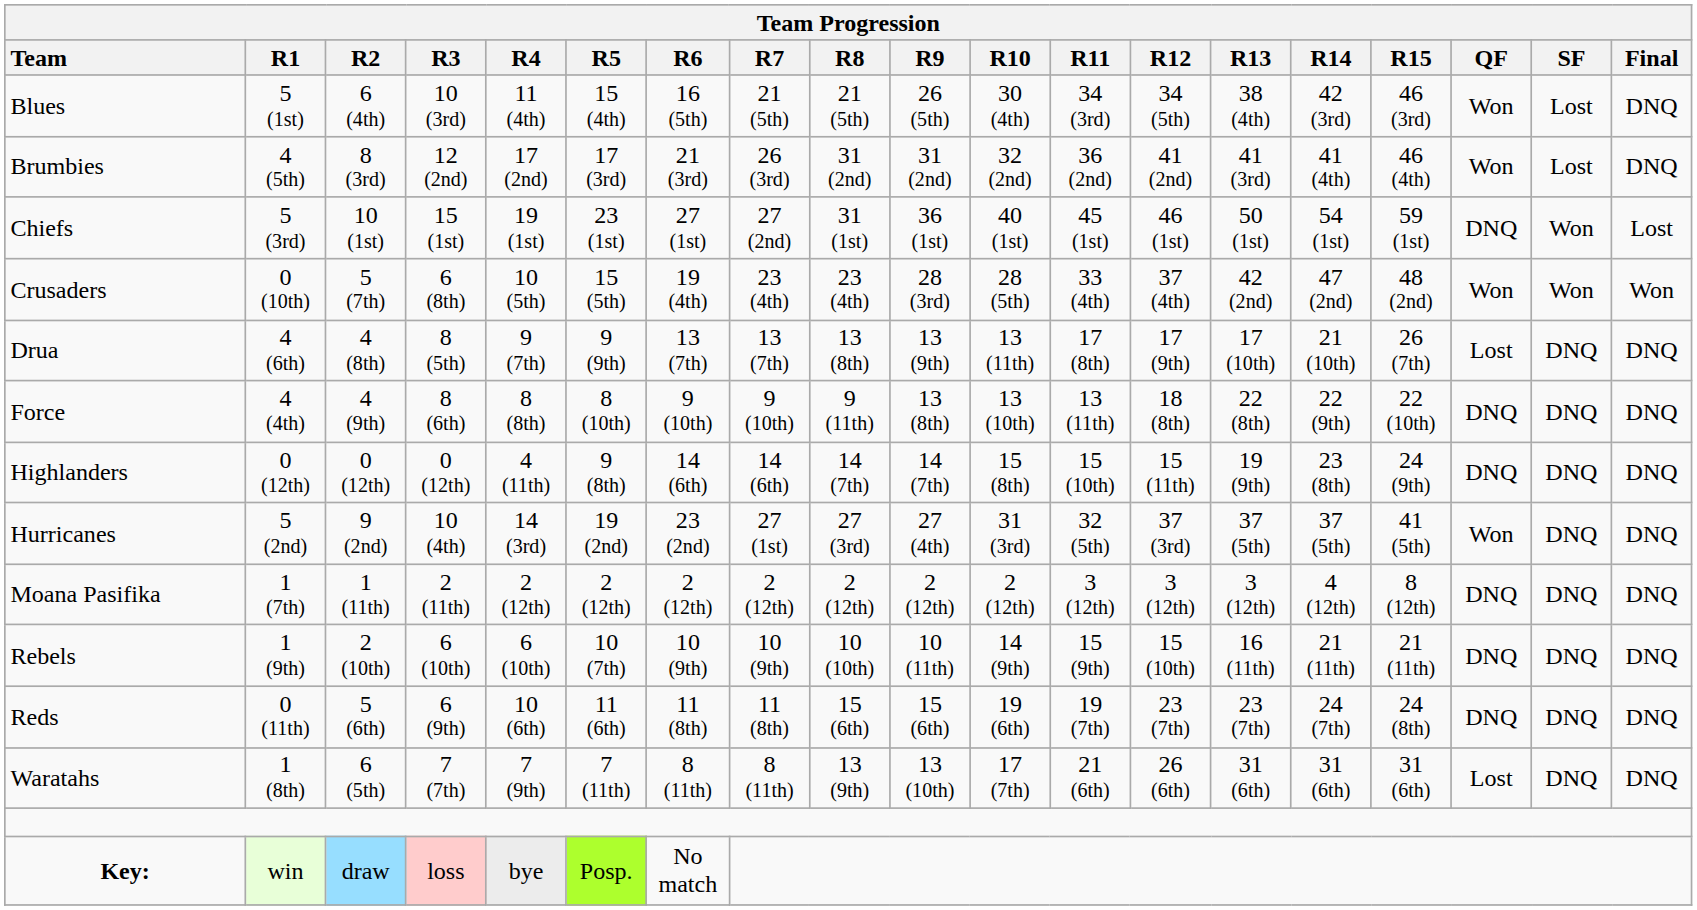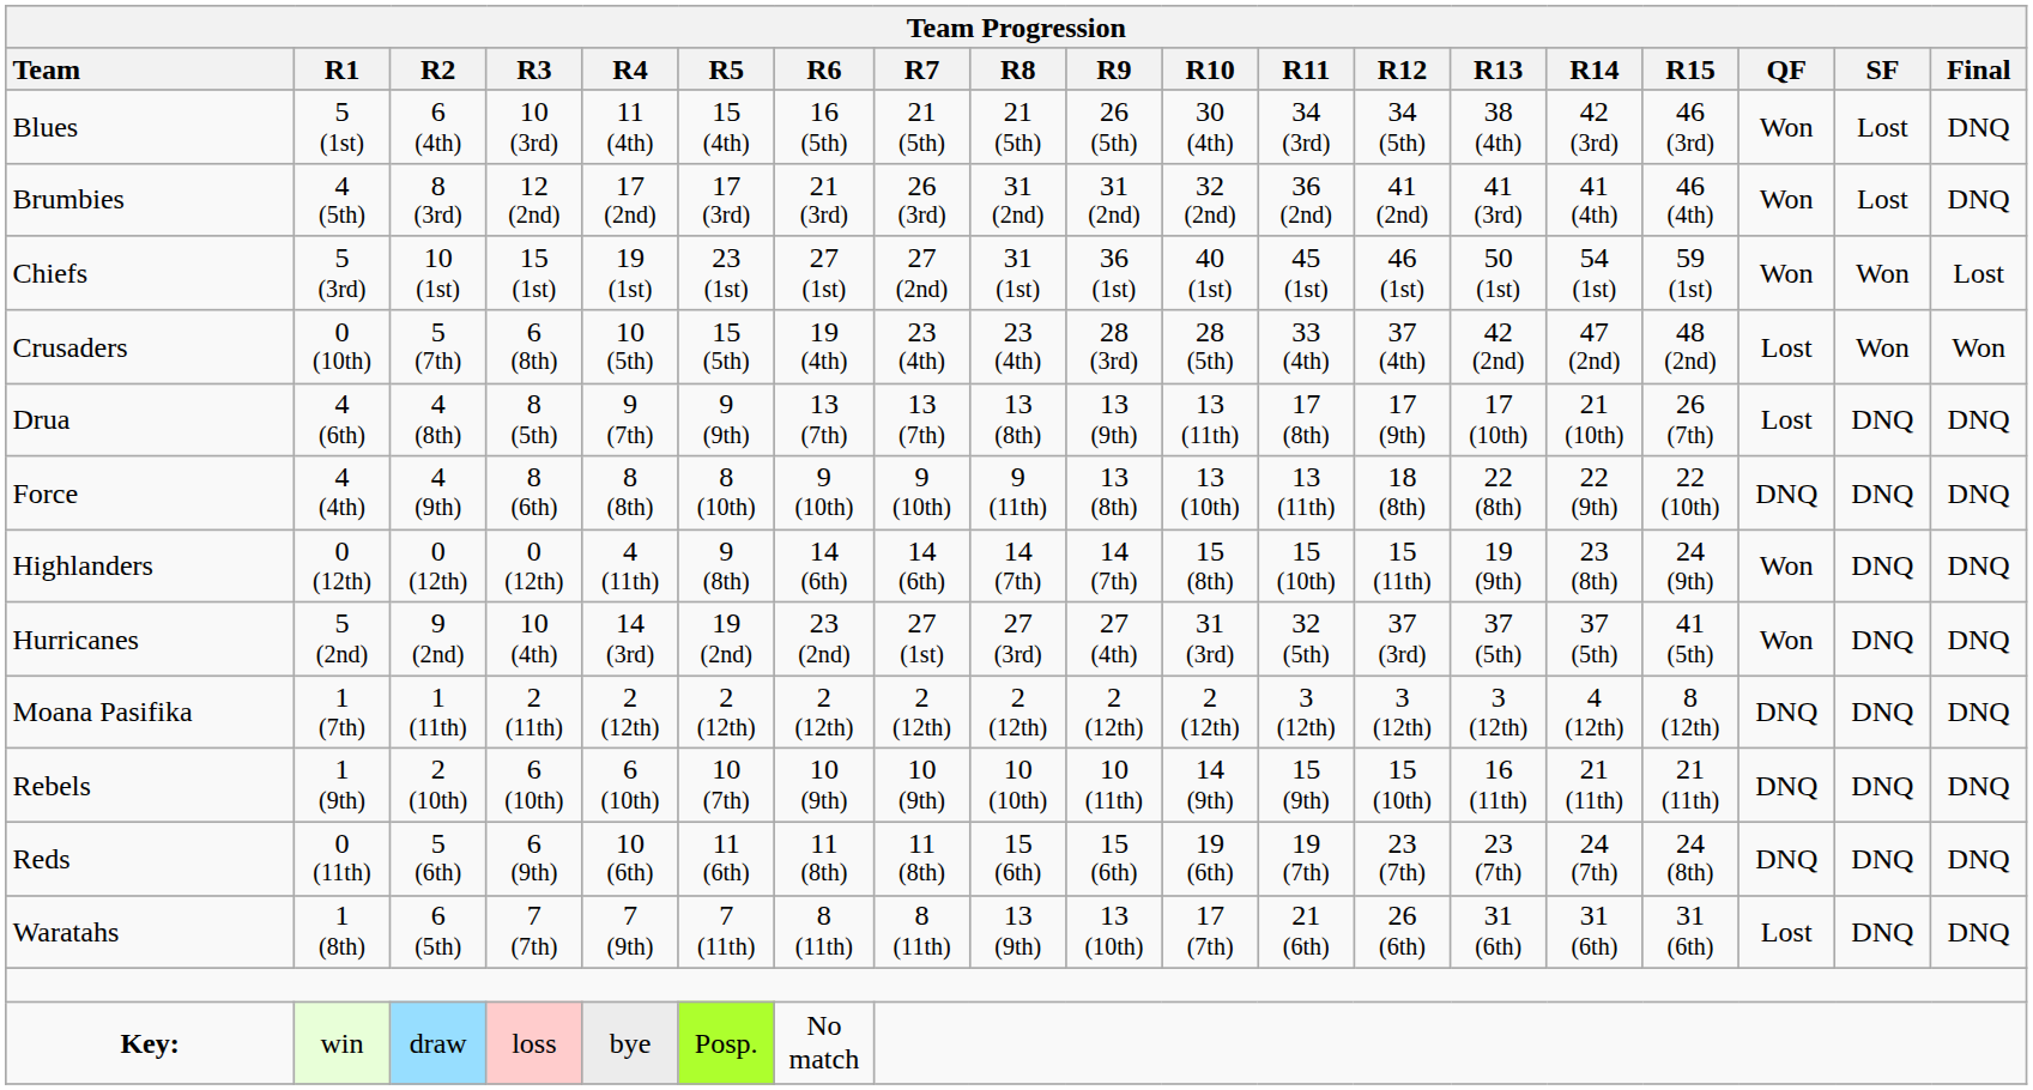 <table class="wikitable collapsible" style="text-align:center; line-height:100%; width:80%; font-size:90%">
 <tr>
 <th colspan=100%>Team Progression</th>
 </tr>
 <tr>
 <th style="text-align:left; width:12%;">Team</th>
 <th style="width:4%;">R1</th>
 <th style="width:4%;">R2</th>
 <th style="width:4%;">R3</th>
 <th style="width:4%;">R4</th>
 <th style="width:4%;">R5</th>
 <th style="width:4%;">R6</th>
 <th style="width:4%;">R7</th>
 <th style="width:4%;">R8</th>
 <th style="width:4%;">R9</th>
 <th style="width:4%;">R10</th>
 <th style="width:4%;">R11</th>
 <th style="width:4%;">R12</th>
 <th style="width:4%;">R13</th>
 <th style="width:4%;">R14</th>
 <th style="width:4%;">R15</th>
 <th style="width:4%;">QF</th>
 <th style="width:4%;">SF</th>
 <th style="width:4%;">Final</th>
 </tr>
 <tr>
 <td style="text-align:left;">Blues</td>
 <td>5 <br> <small>(1st)</small></td>
 <td>6 <br> <small>(4th)</small></td>
 <td>10 <br> <small>(3rd)</small></td>
 <td>11 <br> <small>(4th)</small></td>
 <td>15 <br> <small>(4th)</small></td>
 <td>16 <br> <small>(5th)</small></td>
 <td>21 <br> <small>(5th)</small></td>
 <td>21 <br> <small>(5th)</small></td>
 <td>26 <br> <small>(5th)</small></td>
 <td>30 <br> <small>(4th)</small></td>
 <td>34 <br> <small>(3rd)</small></td>
 <td>34 <br> <small>(5th)</small></td>
 <td>38 <br> <small>(4th)</small></td>
 <td>42 <br> <small>(3rd)</small></td>
 <td>46 <br> <small>(3rd)</small></td>
 <td>Won</td>
 <td>Lost</td>
 <td>DNQ</td>
 </tr>
 <tr>
 <td style="text-align:left;">Brumbies</td>
 <td>4 <br> <small>(5th)</small></td>
 <td>8 <br> <small>(3rd)</small></td>
 <td>12 <br> <small>(2nd)</small></td>
 <td>17 <br> <small>(2nd)</small></td>
 <td>17 <br> <small>(3rd)</small></td>
 <td>21 <br> <small>(3rd)</small></td>
 <td>26 <br> <small>(3rd)</small></td>
 <td>31 <br> <small>(2nd)</small></td>
 <td>31 <br> <small>(2nd)</small></td>
 <td>32 <br> <small>(2nd)</small></td>
 <td>36 <br> <small>(2nd)</small></td>
 <td>41 <br> <small>(2nd)</small></td>
 <td>41 <br> <small>(3rd)</small></td>
 <td>41 <br> <small>(4th)</small></td>
 <td>46 <br> <small>(4th)</small></td>
 <td>Won</td>
 <td>Lost</td>
 <td>DNQ</td>
 </tr>
 <tr>
 <td style="text-align:left;">Chiefs</td>
 <td>5 <br> <small>(3rd)</small></td>
 <td>10 <br> <small>(1st)</small></td>
 <td>15 <br> <small>(1st)</small></td>
 <td>19 <br> <small>(1st)</small></td>
 <td>23 <br> <small>(1st)</small></td>
 <td>27 <br> <small>(1st)</small></td>
 <td>27 <br> <small>(2nd)</small></td>
 <td>31 <br> <small>(1st)</small></td>
 <td>36 <br> <small>(1st)</small></td>
 <td>40 <br> <small>(1st)</small></td>
 <td>45 <br> <small>(1st)</small></td>
 <td>46 <br> <small>(1st)</small></td>
 <td>50 <br> <small>(1st)</small></td>
 <td>54 <br> <small>(1st)</small></td>
 <td>59 <br> <small>(1st)</small></td>
-<td>DNQ</td>
+<td>Won</td>
 <td>Won</td>
 <td>Lost</td>
 </tr>
 <tr>
 <td style="text-align:left;">Crusaders</td>
 <td>0 <br> <small>(10th)</small></td>
 <td>5 <br> <small>(7th)</small></td>
 <td>6 <br> <small>(8th)</small></td>
 <td>10 <br> <small>(5th)</small></td>
 <td>15 <br> <small>(5th)</small></td>
 <td>19 <br> <small>(4th)</small></td>
 <td>23 <br> <small>(4th)</small></td>
 <td>23 <br> <small>(4th)</small></td>
 <td>28 <br> <small>(3rd)</small></td>
 <td>28 <br> <small>(5th)</small></td>
 <td>33 <br> <small>(4th)</small></td>
 <td>37 <br> <small>(4th)</small></td>
 <td>42 <br> <small>(2nd)</small></td>
 <td>47 <br> <small>(2nd)</small></td>
 <td>48 <br> <small>(2nd)</small></td>
-<td>Won</td>
+<td>Lost</td>
 <td>Won</td>
 <td>Won</td>
 </tr>
 <tr>
 <td style="text-align:left;">Drua</td>
 <td>4 <br> <small>(6th)</small></td>
 <td>4 <br> <small>(8th)</small></td>
 <td>8 <br> <small>(5th)</small></td>
 <td>9 <br> <small>(7th)</small></td>
 <td>9 <br> <small>(9th)</small></td>
 <td>13 <br> <small>(7th)</small></td>
 <td>13 <br> <small>(7th)</small></td>
 <td>13 <br> <small>(8th)</small></td>
 <td>13 <br> <small>(9th)</small></td>
 <td>13 <br> <small>(11th)</small></td>
 <td>17 <br> <small>(8th)</small></td>
 <td>17 <br> <small>(9th)</small></td>
 <td>17 <br> <small>(10th)</small></td>
 <td>21 <br> <small>(10th)</small></td>
 <td>26 <br> <small>(7th)</small></td>
 <td>Lost</td>
 <td>DNQ</td>
 <td>DNQ</td>
 </tr>
 <tr>
 <td style="text-align:left;">Force</td>
 <td>4 <br> <small>(4th)</small></td>
 <td>4 <br> <small>(9th)</small></td>
 <td>8 <br> <small>(6th)</small></td>
 <td>8 <br> <small>(8th)</small></td>
 <td>8 <br> <small>(10th)</small></td>
 <td>9 <br> <small>(10th)</small></td>
 <td>9 <br> <small>(10th)</small></td>
 <td>9 <br> <small>(11th)</small></td>
 <td>13 <br> <small>(8th)</small></td>
 <td>13 <br> <small>(10th)</small></td>
 <td>13 <br> <small>(11th)</small></td>
 <td>18 <br> <small>(8th)</small></td>
 <td>22 <br> <small>(8th)</small></td>
 <td>22 <br> <small>(9th)</small></td>
 <td>22 <br> <small>(10th)</small></td>
 <td>DNQ</td>
 <td>DNQ</td>
 <td>DNQ</td>
 </tr>
 <tr>
 <td style="text-align:left;">Highlanders</td>
 <td>0 <br> <small>(12th)</small></td>
 <td>0 <br> <small>(12th)</small></td>
 <td>0 <br> <small>(12th)</small></td>
 <td>4 <br> <small>(11th)</small></td>
 <td>9 <br> <small>(8th)</small></td>
 <td>14 <br> <small>(6th)</small></td>
 <td>14 <br> <small>(6th)</small></td>
 <td>14 <br> <small>(7th)</small></td>
 <td>14 <br> <small>(7th)</small></td>
 <td>15 <br> <small>(8th)</small></td>
 <td>15 <br> <small>(10th)</small></td>
 <td>15 <br> <small>(11th)</small></td>
 <td>19 <br> <small>(9th)</small></td>
 <td>23 <br> <small>(8th)</small></td>
 <td>24 <br> <small>(9th)</small></td>
-<td>DNQ</td>
+<td>Won</td>
 <td>DNQ</td>
 <td>DNQ</td>
 </tr>
 <tr>
 <td style="text-align:left;">Hurricanes</td>
 <td>5 <br> <small>(2nd)</small></td>
 <td>9 <br> <small>(2nd)</small></td>
 <td>10 <br> <small>(4th)</small></td>
 <td>14 <br> <small>(3rd)</small></td>
 <td>19 <br> <small>(2nd)</small></td>
 <td>23 <br> <small>(2nd)</small></td>
 <td>27 <br> <small>(1st)</small></td>
 <td>27 <br> <small>(3rd)</small></td>
 <td>27 <br> <small>(4th)</small></td>
 <td>31 <br> <small>(3rd)</small></td>
 <td>32 <br> <small>(5th)</small></td>
 <td>37 <br> <small>(3rd)</small></td>
 <td>37 <br> <small>(5th)</small></td>
 <td>37 <br> <small>(5th)</small></td>
 <td>41 <br> <small>(5th)</small></td>
 <td>Won</td>
 <td>DNQ</td>
 <td>DNQ</td>
 </tr>
 <tr>
 <td style="text-align:left;">Moana Pasifika</td>
 <td>1 <br> <small>(7th)</small></td>
 <td>1 <br> <small>(11th)</small></td>
 <td>2 <br> <small>(11th)</small></td>
 <td>2 <br> <small>(12th)</small></td>
 <td>2 <br> <small>(12th)</small></td>
 <td>2 <br> <small>(12th)</small></td>
 <td>2 <br> <small>(12th)</small></td>
 <td>2 <br> <small>(12th)</small></td>
 <td>2 <br> <small>(12th)</small></td>
 <td>2 <br> <small>(12th)</small></td>
 <td>3 <br> <small>(12th)</small></td>
 <td>3 <br> <small>(12th)</small></td>
 <td>3 <br> <small>(12th)</small></td>
 <td>4 <br> <small>(12th)</small></td>
 <td>8 <br> <small>(12th)</small></td>
 <td>DNQ</td>
 <td>DNQ</td>
 <td>DNQ</td>
 </tr>
 <tr>
 <td style="text-align:left;">Rebels</td>
 <td>1 <br> <small>(9th)</small></td>
 <td>2 <br> <small>(10th)</small></td>
 <td>6 <br> <small>(10th)</small></td>
 <td>6 <br> <small>(10th)</small></td>
 <td>10 <br> <small>(7th)</small></td>
 <td>10 <br> <small>(9th)</small></td>
 <td>10 <br> <small>(9th)</small></td>
 <td>10 <br> <small>(10th)</small></td>
 <td>10 <br> <small>(11th)</small></td>
 <td>14 <br> <small>(9th)</small></td>
 <td>15 <br> <small>(9th)</small></td>
 <td>15 <br> <small>(10th)</small></td>
 <td>16 <br> <small>(11th)</small></td>
 <td>21 <br> <small>(11th)</small></td>
 <td>21 <br> <small>(11th)</small></td>
 <td>DNQ</td>
 <td>DNQ</td>
 <td>DNQ</td>
 </tr>
 <tr>
 <td style="text-align:left;">Reds</td>
 <td>0 <br> <small>(11th)</small></td>
 <td>5 <br> <small>(6th)</small></td>
 <td>6 <br> <small>(9th)</small></td>
 <td>10 <br> <small>(6th)</small></td>
 <td>11 <br> <small>(6th)</small></td>
 <td>11 <br> <small>(8th)</small></td>
 <td>11 <br> <small>(8th)</small></td>
 <td>15 <br> <small>(6th)</small></td>
 <td>15 <br> <small>(6th)</small></td>
 <td>19 <br> <small>(6th)</small></td>
 <td>19 <br> <small>(7th)</small></td>
 <td>23 <br> <small>(7th)</small></td>
 <td>23 <br> <small>(7th)</small></td>
 <td>24 <br> <small>(7th)</small></td>
 <td>24 <br> <small>(8th)</small></td>
 <td>DNQ</td>
 <td>DNQ</td>
 <td>DNQ</td>
 </tr>
 <tr>
 <td style="text-align:left;">Waratahs</td>
 <td>1 <br> <small>(8th)</small></td>
 <td>6 <br> <small>(5th)</small></td>
 <td>7 <br> <small>(7th)</small></td>
 <td>7 <br> <small>(9th)</small></td>
 <td>7 <br> <small>(11th)</small></td>
 <td>8 <br> <small>(11th)</small></td>
 <td>8 <br> <small>(11th)</small></td>
 <td>13 <br> <small>(9th)</small></td>
 <td>13 <br> <small>(10th)</small></td>
 <td>17 <br> <small>(7th)</small></td>
 <td>21 <br> <small>(6th)</small></td>
 <td>26 <br> <small>(6th)</small></td>
 <td>31 <br> <small>(6th)</small></td>
 <td>31 <br> <small>(6th)</small></td>
 <td>31 <br> <small>(6th)</small></td>
 <td>Lost</td>
 <td>DNQ</td>
 <td>DNQ</td>
 </tr>
 <tr>
 <td colspan=100% style="height:10px"></td>
 </tr>
 <tr>
 <td><strong>Key:</strong></td>
 <td style="background:#E8FFD8;">win</td>
 <td style="background:#97DEFF;">draw</td>
 <td style="background:#FFCCCC;">loss</td>
 <td style="background:#ECECEC;">bye</td>
 <td style="background:#ADFF2D;">Posp.</td>
 <td style="line-height:1.2;padding:3px;">No match</td>
 </tr>
 </table>
